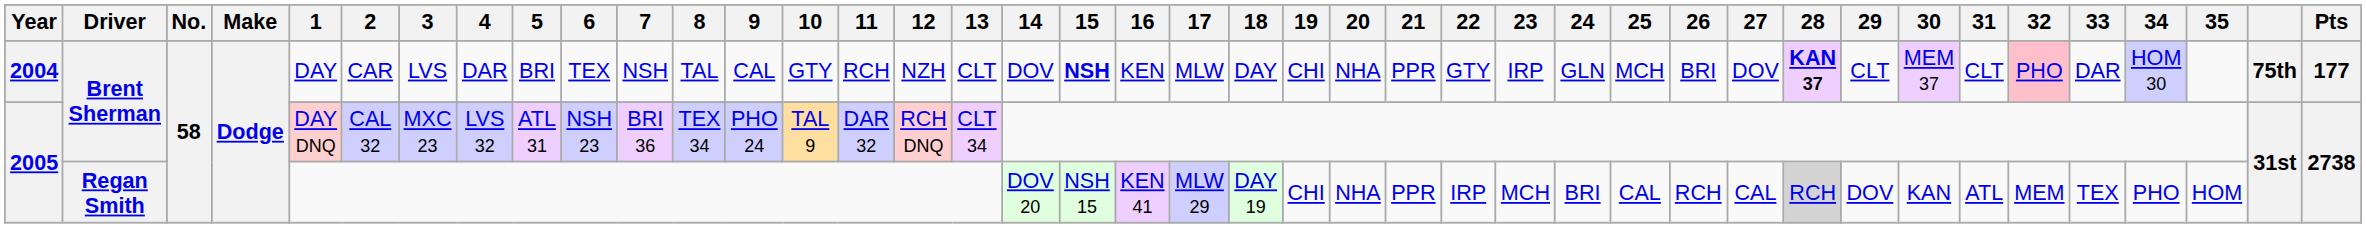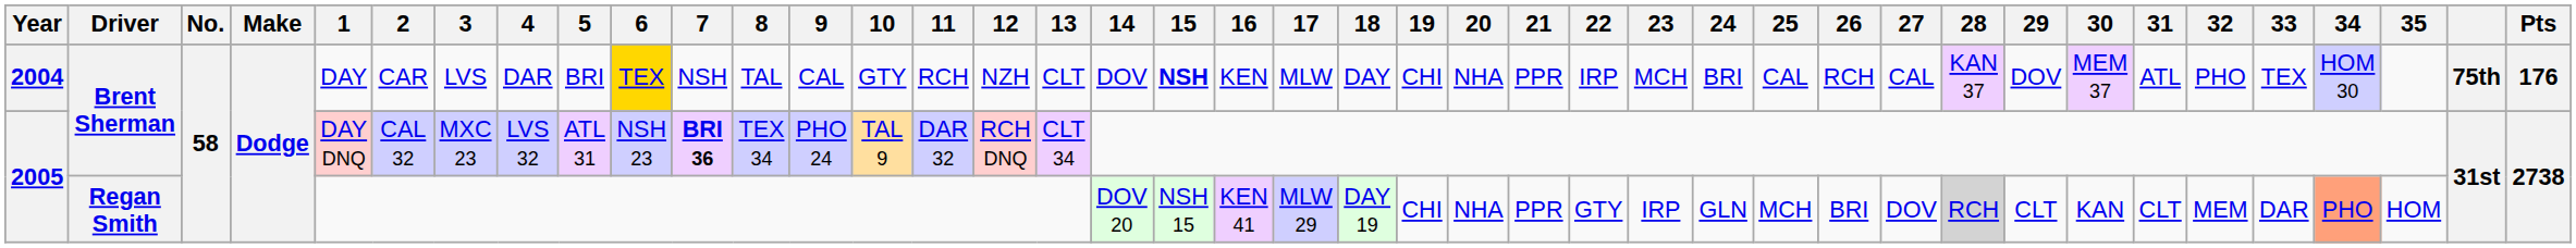 <table class="wikitable" style="text-align:center; font-size:75%">
 <tr>
 <th>Year</th>
 <th>Driver</th>
 <th>No.</th>
 <th>Make</th>
 <th>1</th>
 <th>2</th>
 <th>3</th>
 <th>4</th>
 <th>5</th>
 <th>6</th>
 <th>7</th>
 <th>8</th>
 <th>9</th>
 <th>10</th>
 <th>11</th>
 <th>12</th>
 <th>13</th>
 <th>14</th>
 <th>15</th>
 <th>16</th>
 <th>17</th>
 <th>18</th>
 <th>19</th>
 <th>20</th>
 <th>21</th>
 <th>22</th>
 <th>23</th>
 <th>24</th>
 <th>25</th>
 <th>26</th>
 <th>27</th>
 <th>28</th>
 <th>29</th>
 <th>30</th>
 <th>31</th>
 <th>32</th>
 <th>33</th>
 <th>34</th>
 <th>35</th>
 <th></th>
 <th>Pts</th>
 </tr>
 <tr>
 <th><a href='#'>2004</a></th>
 <th rowspan=2><a href='#'>Brent Sherman</a></th>
 <th rowspan=3>58</th>
 <th rowspan=3><a href='#'>Dodge</a></th>
 <td><a href='#'>DAY</a></td>
 <td><a href='#'>CAR</a></td>
 <td><a href='#'>LVS</a></td>
 <td><a href='#'>DAR</a></td>
 <td><a href='#'>BRI</a></td>
-<td><a href='#'>TEX</a></td>
+<td style="background: gold;"><a href='#'>TEX</a></td>
 <td><a href='#'>NSH</a></td>
 <td><a href='#'>TAL</a></td>
 <td><a href='#'>CAL</a></td>
 <td><a href='#'>GTY</a></td>
 <td><a href='#'>RCH</a></td>
 <td><a href='#'>NZH</a></td>
 <td><a href='#'>CLT</a></td>
 <td><a href='#'>DOV</a></td>
 <td><strong><a href='#'>NSH</a></strong></td>
 <td><a href='#'>KEN</a></td>
 <td><a href='#'>MLW</a></td>
 <td><a href='#'>DAY</a></td>
 <td><a href='#'>CHI</a></td>
 <td><a href='#'>NHA</a></td>
 <td><a href='#'>PPR</a></td>
-<td><a href='#'>GTY</a></td>
 <td><a href='#'>IRP</a></td>
-<td><a href='#'>GLN</a></td>
 <td><a href='#'>MCH</a></td>
 <td><a href='#'>BRI</a></td>
+<td><a href='#'>CAL</a></td>
+<td><a href='#'>RCH</a></td>
+<td><a href='#'>CAL</a></td>
+<td style="background:#EFCFFF;"><a href='#'>KAN</a><br><small>37</small></td>
 <td><a href='#'>DOV</a></td>
-<td style="background:#EFCFFF;"><strong><a href='#'>KAN</a><br><small>37</small></strong></td>
-<td><a href='#'>CLT</a></td>
 <td style="background:#EFCFFF;"><a href='#'>MEM</a><br><small>37</small></td>
-<td><a href='#'>CLT</a></td>
-<td style="background: pink;"><a href='#'>PHO</a></td>
-<td><a href='#'>DAR</a></td>
+<td><a href='#'>ATL</a></td>
+<td><a href='#'>PHO</a></td>
+<td><a href='#'>TEX</a></td>
 <td style="background:#CFCFFF;"><a href='#'>HOM</a><br><small>30</small></td>
 <td></td>
 <th>75th</th>
-<th>177</th>
+<th>176</th>
 </tr>
 <tr>
 <th rowspan=2><a href='#'>2005</a></th>
 <td style="background:#FFCFCF;"><a href='#'>DAY</a><br><small>DNQ</small></td>
 <td style="background:#CFCFFF;"><a href='#'>CAL</a><br><small>32</small></td>
 <td style="background:#CFCFFF;"><a href='#'>MXC</a><br><small>23</small></td>
 <td style="background:#CFCFFF;"><a href='#'>LVS</a><br><small>32</small></td>
 <td style="background:#EFCFFF;"><a href='#'>ATL</a><br><small>31</small></td>
 <td style="background:#CFCFFF;"><a href='#'>NSH</a><br><small>23</small></td>
-<td style="background:#EFCFFF;"><a href='#'>BRI</a><br><small>36</small></td>
+<td style="background:#EFCFFF;"><strong><a href='#'>BRI</a><br><small>36</small></strong></td>
 <td style="background:#CFCFFF;"><a href='#'>TEX</a><br><small>34</small></td>
 <td style="background:#CFCFFF;"><a href='#'>PHO</a><br><small>24</small></td>
 <td style="background:#FFDF9F;"><a href='#'>TAL</a><br><small>9</small></td>
 <td style="background:#CFCFFF;"><a href='#'>DAR</a><br><small>32</small></td>
 <td style="background:#FFCFCF;"><a href='#'>RCH</a><br><small>DNQ</small></td>
 <td style="background:#EFCFFF;"><a href='#'>CLT</a><br><small>34</small></td>
 <td colspan=22></td>
 <th rowspan=2>31st</th>
 <th rowspan=2>2738</th>
 </tr>
 <tr>
 <th><a href='#'>Regan Smith</a></th>
 <td colspan=13></td>
 <td style="background:#DFFFDF;"><a href='#'>DOV</a><br><small>20</small></td>
 <td style="background:#DFFFDF;"><a href='#'>NSH</a><br><small>15</small></td>
 <td style="background:#EFCFFF;"><a href='#'>KEN</a><br><small>41</small></td>
 <td style="background:#CFCFFF;"><a href='#'>MLW</a><br><small>29</small></td>
 <td style="background:#DFFFDF;"><a href='#'>DAY</a><br><small>19</small></td>
 <td><a href='#'>CHI</a></td>
 <td><a href='#'>NHA</a></td>
 <td><a href='#'>PPR</a></td>
+<td><a href='#'>GTY</a></td>
 <td><a href='#'>IRP</a></td>
+<td><a href='#'>GLN</a></td>
 <td><a href='#'>MCH</a></td>
 <td><a href='#'>BRI</a></td>
-<td><a href='#'>CAL</a></td>
-<td><a href='#'>RCH</a></td>
-<td><a href='#'>CAL</a></td>
+<td><a href='#'>DOV</a></td>
 <td style="background: lightgrey;"><a href='#'>RCH</a></td>
-<td><a href='#'>DOV</a></td>
+<td><a href='#'>CLT</a></td>
 <td><a href='#'>KAN</a></td>
-<td><a href='#'>ATL</a></td>
+<td><a href='#'>CLT</a></td>
 <td><a href='#'>MEM</a></td>
-<td><a href='#'>TEX</a></td>
-<td><a href='#'>PHO</a></td>
+<td><a href='#'>DAR</a></td>
+<td style="background: lightsalmon;"><a href='#'>PHO</a></td>
 <td><a href='#'>HOM</a></td>
 </tr>
 </table>
